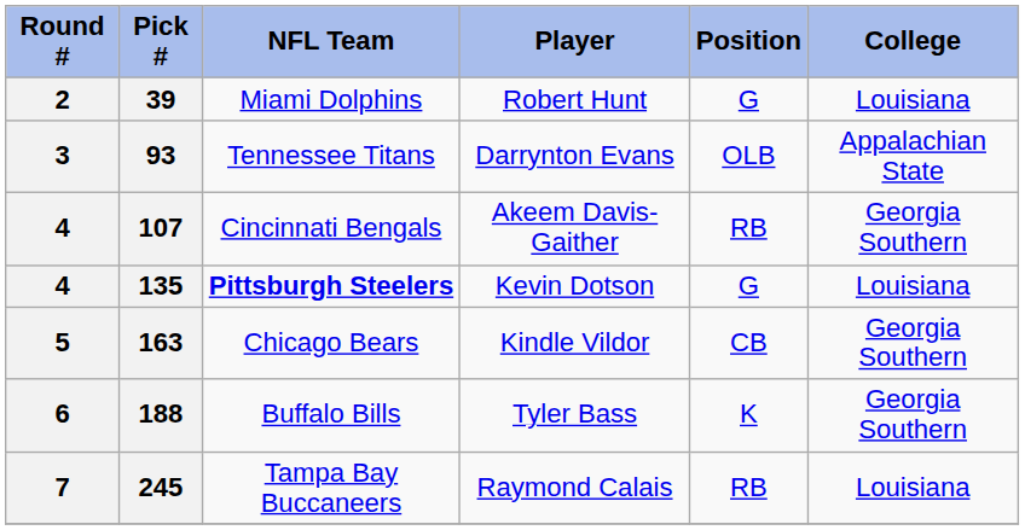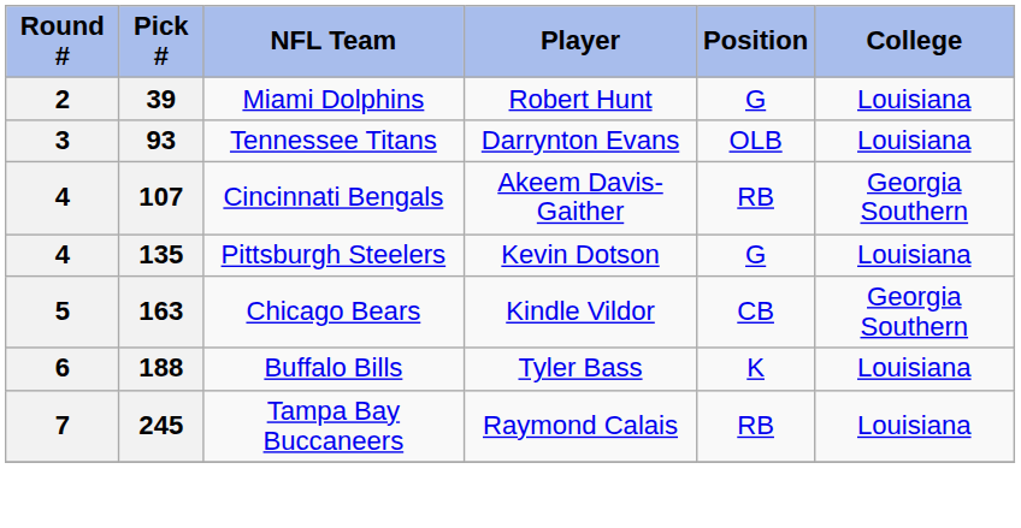 <table class="wikitable sortable" border="1" style="text-align: center;">
 <tr>
 <th style="background:#A8BDEC;">Round #</th>
 <th style="background:#A8BDEC;">Pick #</th>
 <th style="background:#A8BDEC;">NFL Team</th>
 <th style="background:#A8BDEC;">Player</th>
 <th style="background:#A8BDEC;">Position</th>
 <th style="background:#A8BDEC;">College</th>
 </tr>
 <tr>
 <th>2</th>
 <th>39</th>
 <td><a href='#'>Miami Dolphins</a></td>
 <td><a href='#'>Robert Hunt</a></td>
 <td><a href='#'>G</a></td>
 <td><a href='#'>Louisiana</a></td>
 </tr>
 <tr>
 <th>3</th>
 <th>93</th>
 <td><a href='#'>Tennessee Titans</a></td>
 <td><a href='#'>Darrynton Evans</a></td>
 <td><a href='#'>OLB</a></td>
-<td><a href='#'>Appalachian State</a></td>
+<td><a href='#'>Louisiana</a></td>
 </tr>
 <tr>
 <th>4</th>
 <th>107</th>
 <td><a href='#'>Cincinnati Bengals</a></td>
 <td><a href='#'>Akeem Davis-Gaither</a></td>
 <td><a href='#'>RB</a></td>
 <td><a href='#'>Georgia Southern</a></td>
 </tr>
 <tr>
 <th>4</th>
 <th>135</th>
-<td><strong><a href='#'>Pittsburgh Steelers</a></strong></td>
+<td><a href='#'>Pittsburgh Steelers</a></td>
 <td><a href='#'>Kevin Dotson</a></td>
 <td><a href='#'>G</a></td>
 <td><a href='#'>Louisiana</a></td>
 </tr>
 <tr>
 <th>5</th>
 <th>163</th>
 <td><a href='#'>Chicago Bears</a></td>
 <td><a href='#'>Kindle Vildor</a></td>
 <td><a href='#'>CB</a></td>
 <td><a href='#'>Georgia Southern</a></td>
 </tr>
 <tr>
 <th>6</th>
 <th>188</th>
 <td><a href='#'>Buffalo Bills</a></td>
 <td><a href='#'>Tyler Bass</a></td>
 <td><a href='#'>K</a></td>
-<td><a href='#'>Georgia Southern</a></td>
+<td><a href='#'>Louisiana</a></td>
 </tr>
 <tr>
 <th>7</th>
 <th>245</th>
 <td><a href='#'>Tampa Bay Buccaneers</a></td>
 <td><a href='#'>Raymond Calais</a></td>
 <td><a href='#'>RB</a></td>
 <td><a href='#'>Louisiana</a></td>
 </tr>
 <tr>
 </tr>
 </table>
